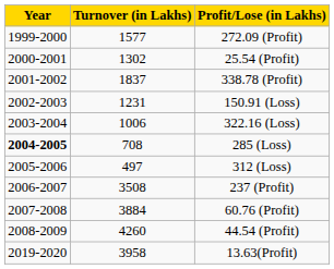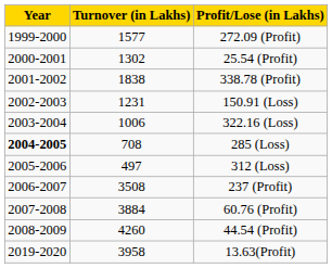 <table class="wikitable plainrowheaders unsortable" style="text-align:center">
 <tr>
 <th scope="col" rowspan="1" style="background:Gold;">Year</th>
 <th scope="col" rowspan="1" style="background:Gold;">Turnover (in Lakhs)</th>
 <th scope="col" rowspan="1" style="background:Gold;">Profit/Lose (in Lakhs)</th>
 </tr>
 <tr>
 <td valign="center">1999-2000</td>
 <td valign="center">1577</td>
 <td valign="center">272.09 (Profit)</td>
 </tr>
 <tr>
 <td valign="center">2000-2001</td>
 <td valign="center">1302</td>
 <td valign="center">25.54 (Profit)</td>
 </tr>
 <tr>
 <td valign="center">2001-2002</td>
-<td valign="center">1837</td>
+<td valign="center">1838</td>
 <td valign="center">338.78 (Profit)</td>
 </tr>
 <tr>
 <td valign="center">2002-2003</td>
 <td valign="center">1231</td>
 <td valign="center">150.91 (Loss)</td>
 </tr>
 <tr>
 <td valign="center">2003-2004</td>
 <td valign="center">1006</td>
 <td valign="center">322.16 (Loss)</td>
 </tr>
 <tr>
 <td valign="center"><strong>2004-2005</strong></td>
 <td valign="center">708</td>
 <td valign="center">285 (Loss)</td>
 </tr>
 <tr>
 <td valign="center">2005-2006</td>
 <td valign="center">497</td>
 <td valign="center">312 (Loss)</td>
 </tr>
 <tr>
 <td valign="center">2006-2007</td>
 <td valign="center">3508</td>
 <td valign="center">237 (Profit)</td>
 </tr>
 <tr>
 <td valign="center">2007-2008</td>
 <td valign="center">3884</td>
 <td valign="center">60.76 (Profit)</td>
 </tr>
 <tr>
 <td valign="center">2008-2009</td>
 <td valign="center">4260</td>
 <td valign="center">44.54 (Profit)</td>
 </tr>
 <tr>
 <td>2019-2020</td>
 <td>3958</td>
 <td>13.63(Profit)</td>
 </tr>
 </table>
